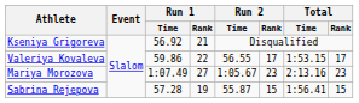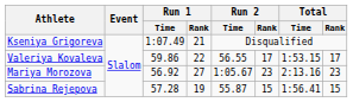 <table class="wikitable" style="font-size:90%">
 <tr>
 <th rowspan=2>Athlete</th>
 <th rowspan=2>Event</th>
 <th colspan=2>Run 1</th>
 <th colspan=2>Run 2</th>
 <th colspan=2>Total</th>
 </tr>
 <tr style="font-size:90%">
 <th>Time</th>
 <th>Rank</th>
 <th>Time</th>
 <th>Rank</th>
 <th>Time</th>
 <th>Rank</th>
 </tr>
 <tr align=center>
 <td align=left><a href='#'>Kseniya Grigoreva</a></td>
 <td align=left rowspan=4><a href='#'>Slalom</a></td>
-<td>56.92</td>
+<td>1:07.49</td>
 <td>21</td>
 <td colspan=4>Disqualified</td>
 </tr>
 <tr align=center>
 <td align=left><a href='#'>Valeriya Kovaleva</a></td>
 <td>59.86</td>
 <td>22</td>
 <td>56.55</td>
 <td>17</td>
 <td>1:53.15</td>
 <td>17</td>
 </tr>
 <tr align=center>
 <td align=left><a href='#'>Mariya Morozova</a></td>
-<td>1:07.49</td>
+<td>56.92</td>
 <td>27</td>
 <td>1:05.67</td>
 <td>23</td>
 <td>2:13.16</td>
 <td>23</td>
 </tr>
 <tr align=center>
 <td align=left><a href='#'>Sabrina Rejepova</a></td>
 <td>57.28</td>
 <td>19</td>
 <td>55.87</td>
 <td>15</td>
 <td>1:56.41</td>
 <td>15</td>
 </tr>
 </table>
